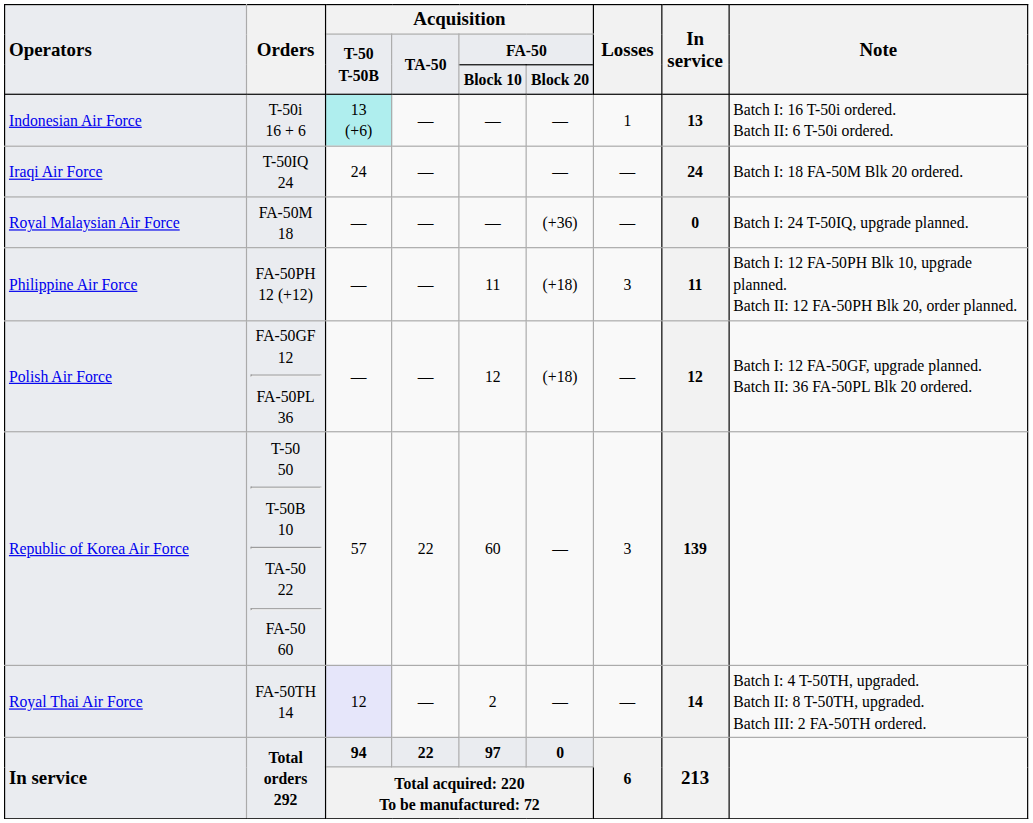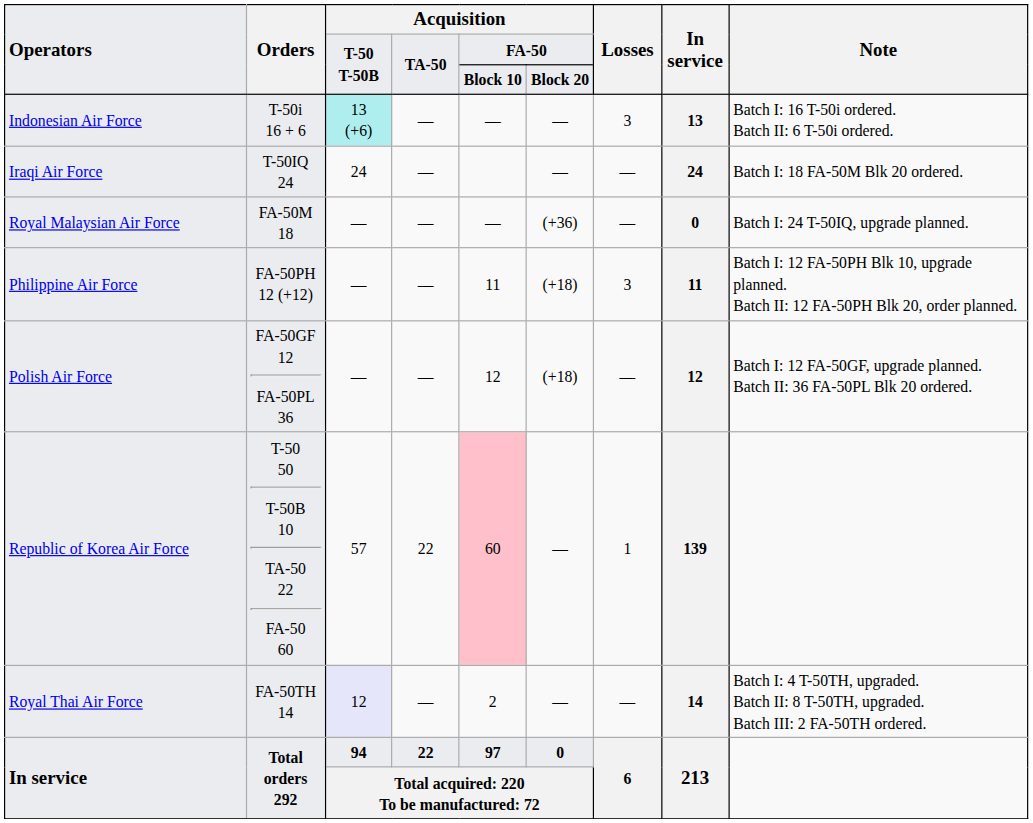 <table class="wikitable">
 <tr>
 <td rowspan="3" style="background:#EAECF0;width: 200px;border-left:solid 1px ;border-top:solid 1px ;border-bottom:solid 1px"><strong>Operators</strong></td>
 <th rowspan="3" style="width: 60px;border-right:solid 1px ;border-top:solid 1px ;border-bottom:solid 1px ">Orders</th>
 <th colspan="4" style="border-right:solid 1px ;border-top:solid 1px ">Acquisition</th>
 <th rowspan="3" style="width: 50px; border-right:solid 1px ;border-left:solid 1px ;border-top:solid 1px ;border-bottom:solid 1px ">Losses</th>
 <th rowspan="3" style="width: 50px; border-right:solid 1px ;border-top:solid 1px ;border-bottom:solid 1px ">In service</th>
 <th rowspan="3" style="width: 250px; border-right:solid 1px ;border-top:solid 1px ;border-bottom:solid 1px ">Note</th>
 </tr>
 <tr>
 <td ! rowspan="2" align="center" style="width: 50px; background:#EAECF0;border-bottom:solid 1px"><strong><small>T-50<br>T-50B</small></strong></td>
 <td ! rowspan="2" align="center" style="width: 50px; background:#EAECF0;border-bottom:solid 1px"><strong><small>TA-50</small></strong></td>
 <td ! colspan="2" align="center" style="width: 100px; background:#EAECF0;border-bottom:solid 1px"><strong><small>FA-50</small></strong></td>
 </tr>
 <tr>
 <td align="center" style="width: 50px; background:#EAECF0;border-bottom:solid 1px"><strong><small>Block 10</small></strong></td>
 <td align="center" style="width: 50px; background:#EAECF0;border-bottom:solid 1px"><strong><small>Block 20</small></strong></td>
 </tr>
 <tr>
 <td style="background:#EAECF0;border-left:solid 1px "><small> <a href='#'>Indonesian Air Force</a></small></td>
 <td align="center" style="background:#EAECF0;border-right:solid 1px "><small>T-50i<br>16 + 6</small></td>
 <td align="center" style="background: paleturquoise;"><small>13<br>(+6)</small></td>
 <td align="center"><small>—</small></td>
 <td align="center"><small>—</small></td>
 <td align="center"><small>—</small></td>
-<td align="center" style="border-left: solid 1px ;border-right: solid 1px "><small>1</small></td>
+<td align="center" style="border-left: solid 1px ;border-right: solid 1px "><small>3</small></td>
 <th align="center" style="border-right:solid 1px "><small>13</small></th>
 <td style="border-right:solid 1px "><small>Batch I: 16 T-50i ordered.<br>Batch II: 6 T-50i ordered.</small></td>
 </tr>
 <tr>
 <td style="background:#EAECF0;border-left:solid 1px "><small> <a href='#'>Iraqi Air Force</a></small></td>
 <td align="center" style="background:#EAECF0;border-right:solid 1px "><small>T-50IQ<br>24</small></td>
 <td align="center"><small>24<br></small></td>
 <td align="center"><small>—</small></td>
 <td align="center"><small></small></td>
 <td align="center"><small>—</small></td>
 <td align="center" style="border-left: solid 1px ;border-right: solid 1px "><small>—</small></td>
 <th align="center" style="border-right:solid 1px "><small>24</small></th>
 <td style="border-right:solid 1px "><small>Batch I: 18 FA-50M Blk 20 ordered.</small></td>
 </tr>
 <tr>
 <td style="background:#EAECF0;border-left:solid 1px "><small> <a href='#'>Royal Malaysian Air Force</a></small></td>
 <td align="center" style="background:#EAECF0;border-right:solid 1px "><small>FA-50M<br>18</small></td>
 <td align="center"><small>—</small></td>
 <td align="center"><small>—</small></td>
 <td align="center"><small>—</small></td>
 <td align="center"><small>(+36)<br></small></td>
 <td align="center" style="border-left: solid 1px ;border-right: solid 1px "><small>—</small></td>
 <th align="center" style="border-right:solid 1px "><small>0</small></th>
 <td style="border-right:solid 1px "><small>Batch I: 24 T-50IQ, upgrade planned.</small></td>
 </tr>
 <tr>
 <td style="background:#EAECF0;border-left:solid 1px "><small> <a href='#'>Philippine Air Force</a></small></td>
 <td align="center" style="background:#EAECF0;border-right:solid 1px "><small>FA-50PH<br>12 (+12)</small></td>
 <td align="center"><small>—</small></td>
 <td align="center"><small>—</small></td>
 <td align="center"><small>11<br></small></td>
 <td align="center"><small>(+18)</small></td>
 <td align="center" style="border-left: solid 1px ;border-right: solid 1px "><small>3</small></td>
 <th align="center" style="border-right:solid 1px "><small>11</small></th>
 <td style="border-right:solid 1px "><small>Batch I: 12 FA-50PH Blk 10, upgrade planned.<br>Batch II: 12 FA-50PH Blk 20, order planned.</small></td>
 </tr>
 <tr>
 <td style="background:#EAECF0;border-left:solid 1px "><small> <a href='#'>Polish Air Force</a></small></td>
 <td align="center" style="background:#EAECF0;border-right:solid 1px "><small>FA-50GF<br>12<hr>FA-50PL<br>36</small></td>
 <td align="center"><small>—</small></td>
 <td align="center"><small>—</small></td>
 <td align="center"><small>12<br></small></td>
 <td align="center"><small>(+18)</small></td>
 <td align="center" style="border-left: solid 1px ;border-right: solid 1px "><small>—</small></td>
 <th align="center" style="border-right:solid 1px "><small>12</small></th>
 <td style="border-right:solid 1px "><small>Batch I: 12 FA-50GF, upgrade planned.<br>Batch II: 36 FA-50PL Blk 20 ordered.</small></td>
 </tr>
 <tr>
 <td style="background:#EAECF0;border-left:solid 1px "><small> <a href='#'>Republic of Korea Air Force</a></small></td>
 <td align="center" style="background:#EAECF0;border-right:solid 1px "><small>T-50<br>50<hr>T-50B<br>10<hr>TA-50<br>22<hr>FA-50<br>60</small></td>
 <td align="center"><small>57</small></td>
 <td align="center"><small>22</small></td>
-<td align="center"><small>60</small></td>
+<td align="center" style="background: pink;"><small>60</small></td>
 <td align="center"><small>—</small></td>
-<td align="center" style="border-left: solid 1px ;border-right: solid 1px "><small>3</small></td>
+<td align="center" style="border-left: solid 1px ;border-right: solid 1px "><small>1</small></td>
 <th align="center" style="border-right:solid 1px "><small>139</small></th>
 <td style="border-right:solid 1px "></td>
 </tr>
 <tr>
 <td style="background:#EAECF0;border-left:solid 1px "><small> <a href='#'>Royal Thai Air Force</a></small></td>
 <td align="center" style="background:#EAECF0;border-right:solid 1px "><small>FA-50TH<br>14</small></td>
 <td align="center" style="background: lavender;"><small>12<br></small></td>
 <td align="center"><small>—</small></td>
 <td align="center"><small>2<br></small></td>
 <td align="center"><small>—</small></td>
 <td align="center" style="border-left: solid 1px ;border-right: solid 1px "><small>—</small></td>
 <th align="center" style="border-right:solid 1px "><small>14</small></th>
 <td style="border-right:solid 1px "><small>Batch I: 4 T-50TH, upgraded.<br>Batch II: 8 T-50TH, upgraded.<br>Batch III: 2 FA-50TH ordered.</small></td>
 </tr>
 <tr>
 <td rowspan="2" style="background:#EAECF0;border-left:solid 1px ;border-top:solid 1px ;border-bottom:solid 1px "><strong>In service</strong></td>
 <td align="center" rowspan="2" style="background:#EAECF0;border-right:solid 1px ;border-top:solid 1px ;border-bottom:solid 1px "><small><strong>Total orders<br>292</strong></small></td>
 <td align="center" style="background:#EAECF0;border-top:solid 1px "><small><strong>94</strong></small></td>
 <td align="center" style="background:#EAECF0;border-top:solid 1px "><small><strong>22</strong></small></td>
 <td align="center" style="background:#EAECF0;border-top:solid 1px "><small><strong>97</strong></small></td>
 <td align="center" style="background:#EAECF0;border-top:solid 1px "><small><strong>0</strong></small></td>
 <th rowspan="2" style="border-left:solid 1px ; border-right:solid 1px ;border-top:solid 1px ;border-bottom:solid 1px "><small>6</small></th>
 <th rowspan="2" style="border-right:solid 1px ;border-top:solid 1px ;border-bottom:solid 1px ">213</th>
 <td rowspan="2" style="border-right:solid 1px ;border-top:solid 1px ;border-bottom:solid 1px "></td>
 </tr>
 <tr>
 <th colspan="4" style="border-bottom:solid 1px "><small>Total acquired: 220<br>To be manufactured: 72</small></th>
 </tr>
 </table>
